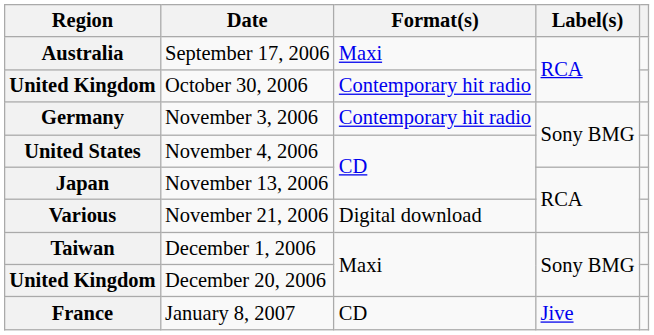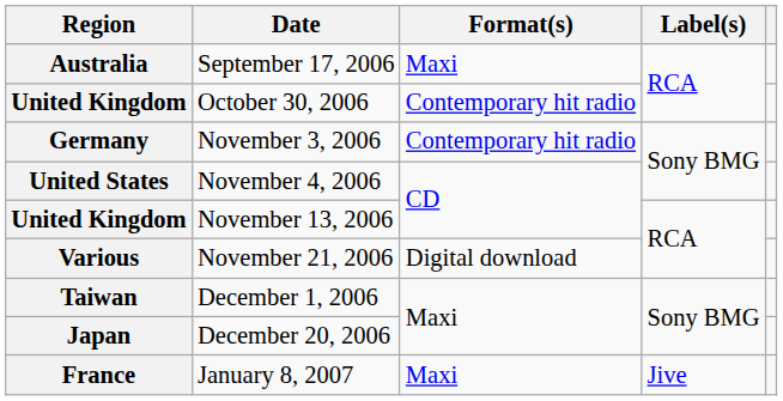 <table class="wikitable sortable plainrowheaders">
 <tr>
 <th scope="col">Region</th>
 <th scope="col">Date</th>
 <th scope="col">Format(s)</th>
 <th scope="col">Label(s)</th>
 <th scope="col"></th>
 </tr>
 <tr>
 <th scope="row">Australia</th>
 <td>September 17, 2006</td>
 <td><a href='#'>Maxi</a></td>
 <td rowspan="2"><a href='#'>RCA</a></td>
 <td align="center"></td>
 </tr>
 <tr>
 <th scope="row">United Kingdom</th>
 <td>October 30, 2006</td>
 <td><a href='#'>Contemporary hit radio</a></td>
 <td align="center"></td>
 </tr>
 <tr>
 <th scope="row">Germany</th>
 <td>November 3, 2006</td>
 <td><a href='#'>Contemporary hit radio</a></td>
 <td rowspan="2">Sony BMG</td>
 <td align="center"></td>
 </tr>
 <tr>
 <th scope="row">United States</th>
 <td>November 4, 2006</td>
 <td rowspan="2"><a href='#'>CD</a></td>
 <td align="center"></td>
 </tr>
 <tr>
-<th scope="row">Japan</th>
+<th scope="row">United Kingdom</th>
 <td>November 13, 2006</td>
 <td rowspan="2">RCA</td>
 <td align="center"></td>
 </tr>
 <tr>
 <th scope="row">Various</th>
 <td>November 21, 2006</td>
 <td>Digital download </td>
 <td align="center"></td>
 </tr>
 <tr>
 <th scope="row">Taiwan</th>
 <td>December 1, 2006</td>
 <td rowspan="2">Maxi</td>
 <td rowspan="2">Sony BMG</td>
 <td align="center"></td>
 </tr>
 <tr>
-<th scope="row">United Kingdom</th>
+<th scope="row">Japan</th>
 <td>December 20, 2006</td>
 <td align="center"></td>
 </tr>
 <tr>
 <th scope="row">France</th>
 <td>January 8, 2007</td>
-<td>CD</td>
+<td><a href='#'>Maxi</a></td>
 <td><a href='#'>Jive</a></td>
 <td align="center"></td>
 </tr>
 </table>
